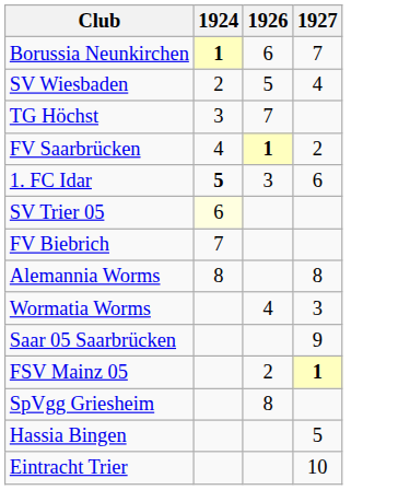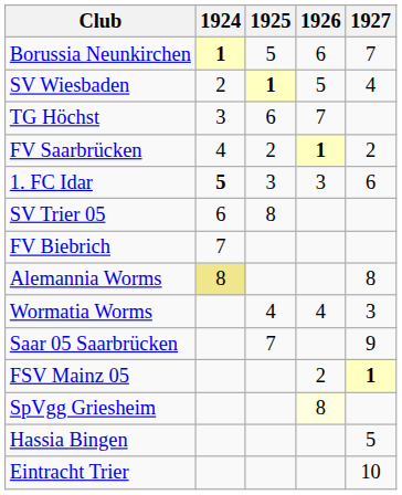 <table class="wikitable">
 <tr>
 <th>Club</th>
 <th>1924</th>
+<th>1925</th>
 <th>1926</th>
 <th>1927</th>
 </tr>
 <tr align="center">
 <td align="left"><a href='#'>Borussia Neunkirchen</a></td>
 <td style="background:#ffffbf"><strong>1</strong></td>
+<td>5</td>
 <td>6</td>
 <td>7</td>
 </tr>
 <tr align="center">
 <td align="left"><a href='#'>SV Wiesbaden</a></td>
 <td>2</td>
+<td style="background:#ffffbf"><strong>1</strong></td>
 <td>5</td>
 <td>4</td>
 </tr>
 <tr align="center">
 <td align="left"><a href='#'>TG Höchst</a></td>
 <td>3</td>
+<td>6</td>
 <td>7</td>
 <td></td>
 </tr>
 <tr align="center">
 <td align="left"><a href='#'>FV Saarbrücken</a></td>
 <td>4</td>
+<td>2</td>
 <td style="background:#ffffbf"><strong>1</strong></td>
 <td>2</td>
 </tr>
 <tr align="center">
 <td align="left"><a href='#'>1. FC Idar</a></td>
 <td><strong>5</strong></td>
 <td>3</td>
+<td>3</td>
 <td>6</td>
 </tr>
 <tr align="center">
 <td align="left"><a href='#'>SV Trier 05</a></td>
-<td style="background: lightyellow;">6</td>
+<td>6</td>
+<td>8</td>
 <td></td>
 <td></td>
 </tr>
 <tr align="center">
 <td align="left"><a href='#'>FV Biebrich</a></td>
 <td>7</td>
 <td></td>
 <td></td>
+<td></td>
 </tr>
 <tr align="center">
 <td align="left"><a href='#'>Alemannia Worms</a></td>
-<td>8</td>
+<td style="background: khaki;">8</td>
+<td></td>
 <td></td>
 <td>8</td>
 </tr>
 <tr align="center">
 <td align="left"><a href='#'>Wormatia Worms</a></td>
 <td></td>
 <td>4</td>
+<td>4</td>
 <td>3</td>
 </tr>
 <tr align="center">
 <td align="left"><a href='#'>Saar 05 Saarbrücken</a></td>
 <td></td>
+<td>7</td>
 <td></td>
 <td>9</td>
 </tr>
 <tr align="center">
 <td align="left"><a href='#'>FSV Mainz 05</a></td>
+<td></td>
 <td></td>
 <td>2</td>
 <td style="background:#ffffbf"><strong>1</strong></td>
 </tr>
 <tr align="center">
 <td align="left"><a href='#'>SpVgg Griesheim</a></td>
 <td></td>
-<td>8</td>
+<td></td>
+<td style="background: lightyellow;">8</td>
 <td></td>
 </tr>
 <tr align="center">
 <td align="left"><a href='#'>Hassia Bingen</a></td>
+<td></td>
 <td></td>
 <td></td>
 <td>5</td>
 </tr>
 <tr align="center">
 <td align="left"><a href='#'>Eintracht Trier</a></td>
 <td></td>
 <td></td>
+<td></td>
 <td>10</td>
 </tr>
 </table>
